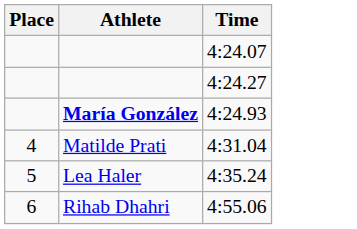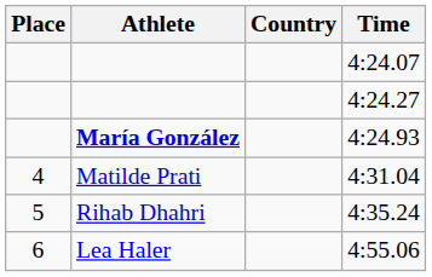 <table class="wikitable">
 <tr>
 <th>Place</th>
 <th>Athlete</th>
+<th>Country</th>
 <th>Time</th>
 </tr>
 <tr>
 <td align=center></td>
+<td></td>
 <td></td>
 <td>4:24.07</td>
 </tr>
 <tr>
 <td align=center></td>
 <td></td>
+<td></td>
 <td>4:24.27</td>
 </tr>
 <tr>
 <td align=center></td>
 <td><strong><a href='#'>María González</a></strong></td>
+<td></td>
 <td>4:24.93</td>
 </tr>
 <tr>
 <td align=center>4</td>
 <td><a href='#'>Matilde Prati</a></td>
+<td></td>
 <td>4:31.04</td>
 </tr>
 <tr>
 <td align=center>5</td>
-<td><a href='#'>Lea Haler</a></td>
+<td><a href='#'>Rihab Dhahri</a></td>
+<td></td>
 <td>4:35.24</td>
 </tr>
 <tr>
 <td align=center>6</td>
-<td><a href='#'>Rihab Dhahri</a></td>
+<td><a href='#'>Lea Haler</a></td>
+<td></td>
 <td>4:55.06</td>
 </tr>
 </table>
